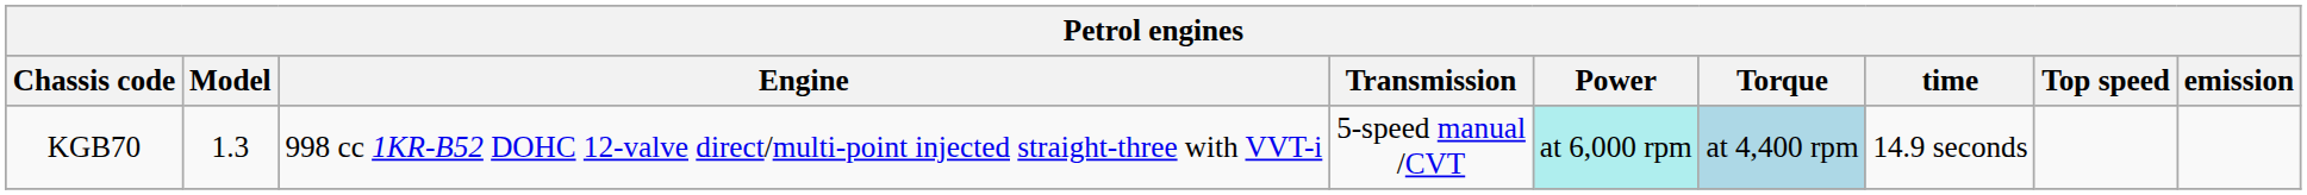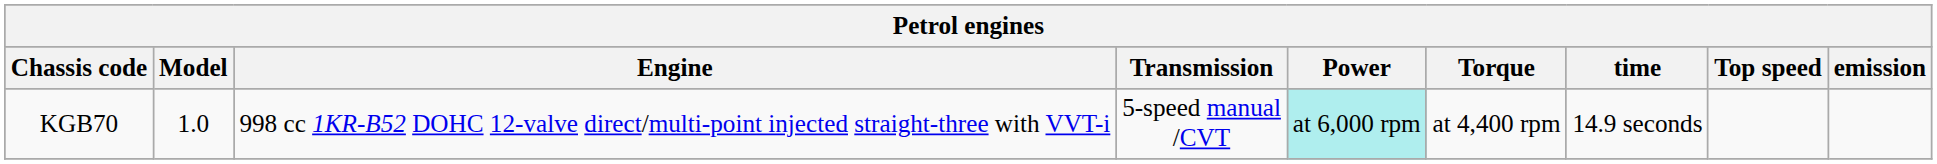 <table class="wikitable" style="text-align:center; font-size:90%;">
 <tr>
 <th colspan="9">Petrol engines</th>
 </tr>
 <tr>
 <th>Chassis code</th>
 <th>Model</th>
 <th>Engine</th>
 <th>Transmission</th>
 <th>Power</th>
 <th>Torque</th>
 <th> time</th>
 <th>Top speed</th>
 <th> emission</th>
 </tr>
 <tr>
 <td>KGB70</td>
-<td>1.3</td>
+<td>1.0</td>
 <td>998 cc <em><a href='#'>1KR-B52</a></em> <a href='#'>DOHC</a> <a href='#'>12-valve</a> <a href='#'>direct</a>/<a href='#'>multi-point injected</a> <a href='#'>straight-three</a> with <a href='#'>VVT-i</a></td>
 <td>5-speed <a href='#'>manual</a><br>/<a href='#'>CVT</a></td>
 <td style="background: paleturquoise;"> at 6,000 rpm</td>
-<td style="background: lightblue;"> at 4,400 rpm</td>
+<td> at 4,400 rpm</td>
 <td>14.9 seconds</td>
 <td></td>
 <td></td>
 </tr>
 </table>
